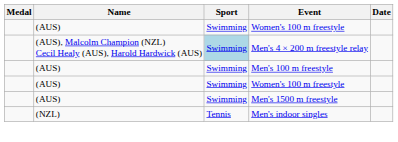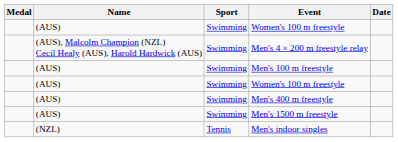 <table class="wikitable sortable" style="font-size:90%">
 <tr>
 <th>Medal</th>
 <th>Name</th>
 <th>Sport</th>
 <th>Event</th>
 <th>Date</th>
 </tr>
 <tr>
 <td></td>
 <td> (AUS)</td>
 <td><a href='#'>Swimming</a></td>
 <td><a href='#'>Women's 100 m freestyle</a></td>
 <td></td>
 </tr>
 <tr>
 <td></td>
 <td> (AUS), <a href='#'>Malcolm Champion</a> (NZL)<br><a href='#'>Cecil Healy</a> (AUS), <a href='#'>Harold Hardwick</a> (AUS)</td>
-<td style="background: lightblue;"><a href='#'>Swimming</a></td>
+<td><a href='#'>Swimming</a></td>
 <td><a href='#'>Men's 4 × 200 m freestyle relay</a></td>
 <td></td>
 </tr>
 <tr>
 <td></td>
 <td> (AUS)</td>
 <td><a href='#'>Swimming</a></td>
 <td><a href='#'>Men's 100 m freestyle</a></td>
 <td></td>
 </tr>
 <tr>
 <td></td>
 <td> (AUS)</td>
 <td><a href='#'>Swimming</a></td>
 <td><a href='#'>Women's 100 m freestyle</a></td>
 <td></td>
 </tr>
 <tr>
 <td></td>
 <td> (AUS)</td>
 <td><a href='#'>Swimming</a></td>
+<td><a href='#'>Men's 400 m freestyle</a></td>
+<td></td>
+</tr>
+<tr>
+<td></td>
+<td> (AUS)</td>
+<td><a href='#'>Swimming</a></td>
 <td><a href='#'>Men's 1500 m freestyle</a></td>
 <td></td>
 </tr>
 <tr>
 <td></td>
 <td> (NZL)</td>
 <td><a href='#'>Tennis</a></td>
 <td><a href='#'>Men's indoor singles</a></td>
 <td></td>
 </tr>
 </table>
